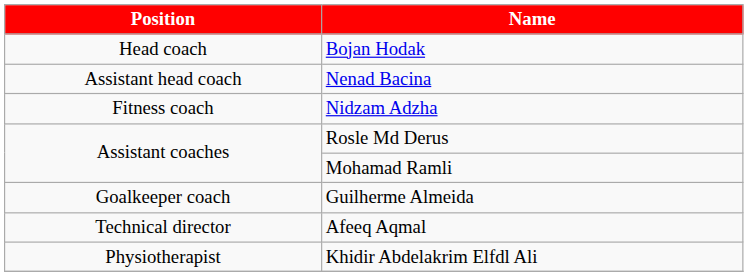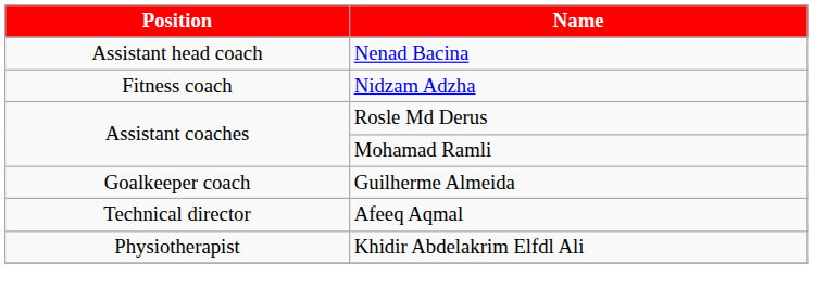 <table class="wikitable" style="text-align:center;width:50%;">
 <tr>
 <th style="background:#FF0000; color:white; text-align:center;">Position</th>
 <th style="background:#FF0000; color:white; text-align:center;">Name</th>
-</tr>
-<tr>
-<td>Head coach</td>
-<td align=left> <a href='#'>Bojan Hodak</a></td>
 </tr>
 <tr>
 <td>Assistant head coach</td>
 <td align=left> <a href='#'>Nenad Bacina</a></td>
 </tr>
 <tr>
 <td>Fitness coach</td>
 <td align=left> <a href='#'>Nidzam Adzha</a></td>
 </tr>
 <tr>
 <td rowspan=2>Assistant coaches</td>
 <td align=left> Rosle Md Derus</td>
 </tr>
 <tr>
 <td align=left> Mohamad Ramli</td>
 </tr>
 <tr>
 <td>Goalkeeper coach</td>
 <td align=left> Guilherme Almeida</td>
 </tr>
 <tr>
 <td>Technical director</td>
 <td align=left> Afeeq Aqmal</td>
 </tr>
 <tr>
 <td>Physiotherapist</td>
 <td align=left> Khidir Abdelakrim Elfdl Ali</td>
 </tr>
 <tr>
 </tr>
 </table>
